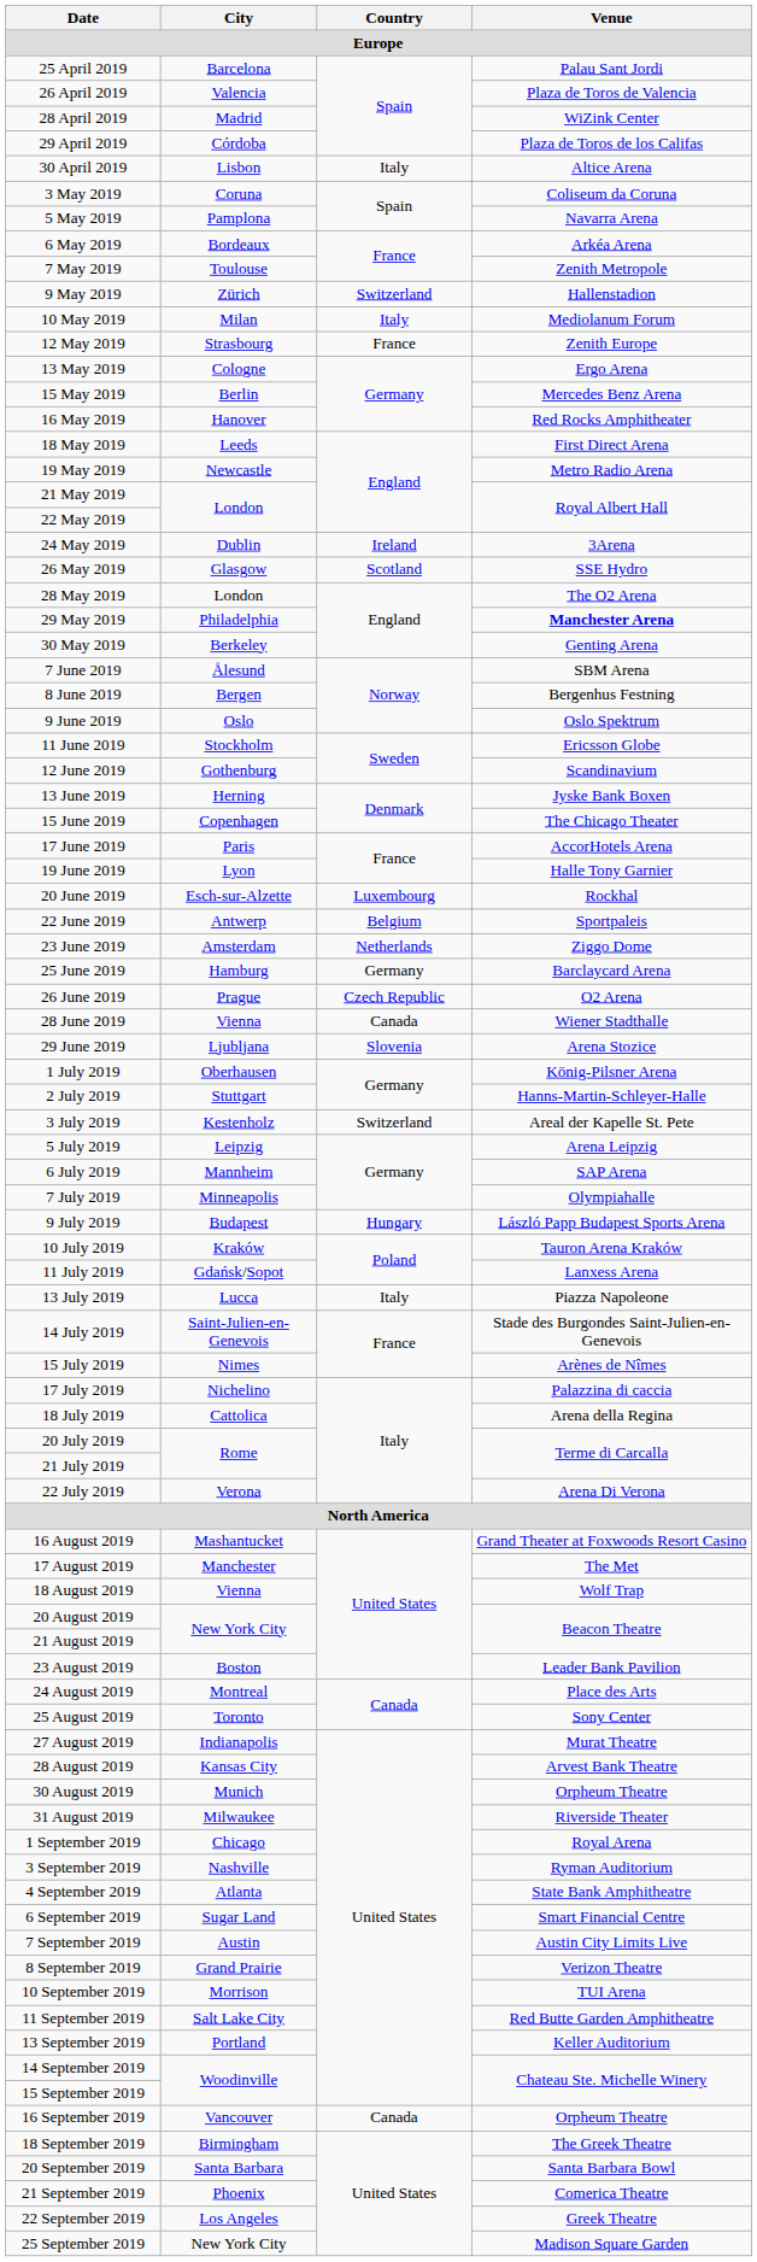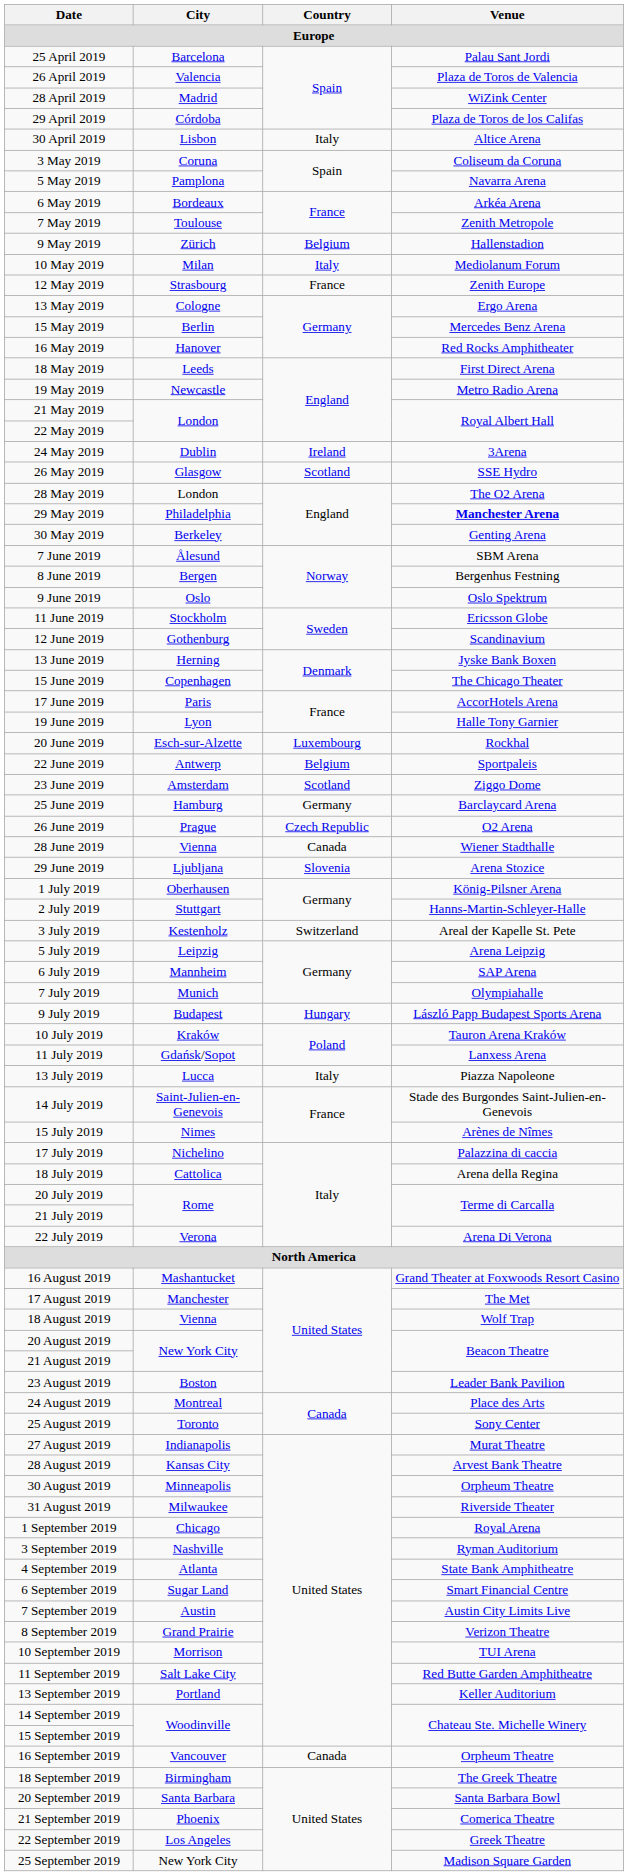 <table class="wikitable" style="text-align:center;">
 <tr>
 <th width="150">Date</th>
 <th width="150">City</th>
 <th width="150">Country</th>
 <th width="275">Venue</th>
 </tr>
 <tr>
 <td colspan="4" style="background:#ddd;"><strong>Europe</strong></td>
 </tr>
 <tr>
 <td>25 April 2019</td>
 <td><a href='#'>Barcelona</a></td>
 <td rowspan="4"><a href='#'>Spain</a></td>
 <td><a href='#'>Palau Sant Jordi</a></td>
 </tr>
 <tr>
 <td>26 April 2019</td>
 <td><a href='#'>Valencia</a></td>
 <td><a href='#'>Plaza de Toros de Valencia</a></td>
 </tr>
 <tr>
 <td>28 April 2019</td>
 <td><a href='#'>Madrid</a></td>
 <td><a href='#'>WiZink Center</a></td>
 </tr>
 <tr>
 <td>29 April 2019</td>
 <td><a href='#'>Córdoba</a></td>
 <td><a href='#'>Plaza de Toros de los Califas</a></td>
 </tr>
 <tr>
 <td>30 April 2019</td>
 <td><a href='#'>Lisbon</a></td>
 <td>Italy</td>
 <td><a href='#'>Altice Arena</a></td>
 </tr>
 <tr>
 <td>3 May 2019</td>
 <td><a href='#'>Coruna</a></td>
 <td rowspan="2">Spain</td>
 <td><a href='#'>Coliseum da Coruna</a></td>
 </tr>
 <tr>
 <td>5 May 2019</td>
 <td><a href='#'>Pamplona</a></td>
 <td><a href='#'>Navarra Arena</a></td>
 </tr>
 <tr>
 <td>6 May 2019</td>
 <td><a href='#'>Bordeaux</a></td>
 <td rowspan="2"><a href='#'>France</a></td>
 <td><a href='#'>Arkéa Arena</a></td>
 </tr>
 <tr>
 <td>7 May 2019</td>
 <td><a href='#'>Toulouse</a></td>
 <td><a href='#'>Zenith Metropole</a></td>
 </tr>
 <tr>
 <td>9 May 2019</td>
 <td><a href='#'>Zürich</a></td>
-<td><a href='#'>Switzerland</a></td>
+<td><a href='#'>Belgium</a></td>
 <td><a href='#'>Hallenstadion</a></td>
 </tr>
 <tr>
 <td>10 May 2019</td>
 <td><a href='#'>Milan</a></td>
 <td><a href='#'>Italy</a></td>
 <td><a href='#'>Mediolanum Forum</a></td>
 </tr>
 <tr>
 <td>12 May 2019</td>
 <td><a href='#'>Strasbourg</a></td>
 <td>France</td>
 <td><a href='#'>Zenith Europe</a></td>
 </tr>
 <tr>
 <td>13 May 2019</td>
 <td><a href='#'>Cologne</a></td>
 <td rowspan="3"><a href='#'>Germany</a></td>
 <td><a href='#'>Ergo Arena</a></td>
 </tr>
 <tr>
 <td>15 May 2019</td>
 <td><a href='#'>Berlin</a></td>
 <td><a href='#'>Mercedes Benz Arena</a></td>
 </tr>
 <tr>
 <td>16 May 2019</td>
 <td><a href='#'>Hanover</a></td>
 <td><a href='#'>Red Rocks Amphitheater</a></td>
 </tr>
 <tr>
 <td>18 May 2019</td>
 <td><a href='#'>Leeds</a></td>
 <td rowspan="4"><a href='#'>England</a></td>
 <td><a href='#'>First Direct Arena</a></td>
 </tr>
 <tr>
 <td>19 May 2019</td>
 <td><a href='#'>Newcastle</a></td>
 <td><a href='#'>Metro Radio Arena</a></td>
 </tr>
 <tr>
 <td>21 May 2019</td>
 <td rowspan="2"><a href='#'>London</a></td>
 <td rowspan="2"><a href='#'>Royal Albert Hall</a></td>
 </tr>
 <tr>
 <td>22 May 2019</td>
 </tr>
 <tr>
 <td>24 May 2019</td>
 <td><a href='#'>Dublin</a></td>
 <td><a href='#'>Ireland</a></td>
 <td><a href='#'>3Arena</a></td>
 </tr>
 <tr>
 <td>26 May 2019</td>
 <td><a href='#'>Glasgow</a></td>
 <td><a href='#'>Scotland</a></td>
 <td><a href='#'>SSE Hydro</a></td>
 </tr>
 <tr>
 <td>28 May 2019</td>
 <td>London</td>
 <td rowspan="3">England</td>
 <td><a href='#'>The O2 Arena</a></td>
 </tr>
 <tr>
 <td>29 May 2019</td>
 <td><a href='#'>Philadelphia</a></td>
 <td><strong><a href='#'>Manchester Arena</a></strong></td>
 </tr>
 <tr>
 <td>30 May 2019</td>
 <td><a href='#'>Berkeley</a></td>
 <td><a href='#'>Genting Arena</a></td>
 </tr>
 <tr>
 <td>7 June 2019</td>
 <td><a href='#'>Ålesund</a></td>
 <td rowspan="3"><a href='#'>Norway</a></td>
 <td>SBM Arena</td>
 </tr>
 <tr>
 <td>8 June 2019</td>
 <td><a href='#'>Bergen</a></td>
 <td>Bergenhus Festning</td>
 </tr>
 <tr>
 <td>9 June 2019</td>
 <td><a href='#'>Oslo</a></td>
 <td><a href='#'>Oslo Spektrum</a></td>
 </tr>
 <tr>
 <td>11 June 2019</td>
 <td><a href='#'>Stockholm</a></td>
 <td rowspan="2"><a href='#'>Sweden</a></td>
 <td><a href='#'>Ericsson Globe</a></td>
 </tr>
 <tr>
 <td>12 June 2019</td>
 <td><a href='#'>Gothenburg</a></td>
 <td><a href='#'>Scandinavium</a></td>
 </tr>
 <tr>
 <td>13 June 2019</td>
 <td><a href='#'>Herning</a></td>
 <td rowspan="2"><a href='#'>Denmark</a></td>
 <td><a href='#'>Jyske Bank Boxen</a></td>
 </tr>
 <tr>
 <td>15 June 2019</td>
 <td><a href='#'>Copenhagen</a></td>
 <td><a href='#'>The Chicago Theater</a></td>
 </tr>
 <tr>
 <td>17 June 2019</td>
 <td><a href='#'>Paris</a></td>
 <td rowspan="2">France</td>
 <td><a href='#'>AccorHotels Arena</a></td>
 </tr>
 <tr>
 <td>19 June 2019</td>
 <td><a href='#'>Lyon</a></td>
 <td><a href='#'>Halle Tony Garnier</a></td>
 </tr>
 <tr>
 <td>20 June 2019</td>
 <td><a href='#'>Esch-sur-Alzette</a></td>
 <td><a href='#'>Luxembourg</a></td>
 <td><a href='#'>Rockhal</a></td>
 </tr>
 <tr>
 <td>22 June 2019</td>
 <td><a href='#'>Antwerp</a></td>
 <td><a href='#'>Belgium</a></td>
 <td><a href='#'>Sportpaleis</a></td>
 </tr>
 <tr>
 <td>23 June 2019</td>
 <td><a href='#'>Amsterdam</a></td>
-<td><a href='#'>Netherlands</a></td>
+<td><a href='#'>Scotland</a></td>
 <td><a href='#'>Ziggo Dome</a></td>
 </tr>
 <tr>
 <td>25 June 2019</td>
 <td><a href='#'>Hamburg</a></td>
 <td>Germany</td>
 <td><a href='#'>Barclaycard Arena</a></td>
 </tr>
 <tr>
 <td>26 June 2019</td>
 <td><a href='#'>Prague</a></td>
 <td><a href='#'>Czech Republic</a></td>
 <td><a href='#'>O2 Arena</a></td>
 </tr>
 <tr>
 <td>28 June 2019</td>
 <td><a href='#'>Vienna</a></td>
 <td>Canada</td>
 <td><a href='#'>Wiener Stadthalle</a></td>
 </tr>
 <tr>
 <td>29 June 2019</td>
 <td><a href='#'>Ljubljana</a></td>
 <td><a href='#'>Slovenia</a></td>
 <td><a href='#'>Arena Stozice</a></td>
 </tr>
 <tr>
 <td>1 July 2019</td>
 <td><a href='#'>Oberhausen</a></td>
 <td rowspan="2">Germany</td>
 <td><a href='#'>König-Pilsner Arena</a></td>
 </tr>
 <tr>
 <td>2 July 2019</td>
 <td><a href='#'>Stuttgart</a></td>
 <td><a href='#'>Hanns-Martin-Schleyer-Halle</a></td>
 </tr>
 <tr>
 <td>3 July 2019 </td>
 <td><a href='#'>Kestenholz</a></td>
 <td>Switzerland</td>
 <td>Areal der Kapelle St. Pete</td>
 </tr>
 <tr>
 <td>5 July 2019</td>
 <td><a href='#'>Leipzig</a></td>
 <td rowspan="3">Germany</td>
 <td><a href='#'>Arena Leipzig</a></td>
 </tr>
 <tr>
 <td>6 July 2019</td>
 <td><a href='#'>Mannheim</a></td>
 <td><a href='#'>SAP Arena</a></td>
 </tr>
 <tr>
 <td>7 July 2019</td>
-<td><a href='#'>Minneapolis</a></td>
+<td><a href='#'>Munich</a></td>
 <td><a href='#'>Olympiahalle</a></td>
 </tr>
 <tr>
 <td>9 July 2019</td>
 <td><a href='#'>Budapest</a></td>
 <td><a href='#'>Hungary</a></td>
 <td><a href='#'>László Papp Budapest Sports Arena</a></td>
 </tr>
 <tr>
 <td>10 July 2019</td>
 <td><a href='#'>Kraków</a></td>
 <td rowspan="2"><a href='#'>Poland</a></td>
 <td><a href='#'>Tauron Arena Kraków</a></td>
 </tr>
 <tr>
 <td>11 July 2019</td>
 <td><a href='#'>Gdańsk</a>/<a href='#'>Sopot</a></td>
 <td><a href='#'>Lanxess Arena</a></td>
 </tr>
 <tr>
 <td>13 July 2019 </td>
 <td><a href='#'>Lucca</a></td>
 <td>Italy</td>
 <td>Piazza Napoleone</td>
 </tr>
 <tr>
 <td>14 July 2019 </td>
 <td><a href='#'>Saint-Julien-en-Genevois</a></td>
 <td rowspan="2">France</td>
 <td>Stade des Burgondes Saint-Julien-en-Genevois</td>
 </tr>
 <tr>
 <td>15 July 2019 </td>
 <td><a href='#'>Nimes</a></td>
 <td><a href='#'>Arènes de Nîmes</a></td>
 </tr>
 <tr>
 <td>17 July 2019</td>
 <td><a href='#'>Nichelino</a></td>
 <td rowspan="5">Italy</td>
 <td><a href='#'>Palazzina di caccia</a></td>
 </tr>
 <tr>
 <td>18 July 2019</td>
 <td><a href='#'>Cattolica</a></td>
 <td>Arena della Regina</td>
 </tr>
 <tr>
 <td>20 July 2019</td>
 <td rowspan="2"><a href='#'>Rome</a></td>
 <td rowspan="2"><a href='#'>Terme di Carcalla</a></td>
 </tr>
 <tr>
 <td>21 July 2019</td>
 </tr>
 <tr>
 <td>22 July 2019 </td>
 <td><a href='#'>Verona</a></td>
 <td><a href='#'>Arena Di Verona</a></td>
 </tr>
 <tr>
 <td colspan="4" style="background:#ddd;"><strong>North America</strong></td>
 </tr>
 <tr>
 <td>16 August 2019</td>
 <td><a href='#'>Mashantucket</a></td>
 <td rowspan="6"><a href='#'>United States</a></td>
 <td><a href='#'>Grand Theater at Foxwoods Resort Casino</a></td>
 </tr>
 <tr>
 <td>17 August 2019</td>
 <td><a href='#'>Manchester</a></td>
 <td><a href='#'>The Met</a></td>
 </tr>
 <tr>
 <td>18 August 2019</td>
 <td><a href='#'>Vienna</a></td>
 <td><a href='#'>Wolf Trap</a></td>
 </tr>
 <tr>
 <td>20 August 2019</td>
 <td rowspan="2"><a href='#'>New York City</a></td>
 <td rowspan="2"><a href='#'>Beacon Theatre</a></td>
 </tr>
 <tr>
 <td>21 August 2019</td>
 </tr>
 <tr>
 <td>23 August 2019</td>
 <td><a href='#'>Boston</a></td>
 <td><a href='#'>Leader Bank Pavilion</a></td>
 </tr>
 <tr>
 <td>24 August 2019</td>
 <td><a href='#'>Montreal</a></td>
 <td rowspan="2"><a href='#'>Canada</a></td>
 <td><a href='#'>Place des Arts</a></td>
 </tr>
 <tr>
 <td>25 August 2019</td>
 <td><a href='#'>Toronto</a></td>
 <td><a href='#'>Sony Center</a></td>
 </tr>
 <tr>
 <td>27 August 2019</td>
 <td><a href='#'>Indianapolis</a></td>
 <td rowspan="15">United States</td>
 <td><a href='#'>Murat Theatre</a></td>
 </tr>
 <tr>
 <td>28 August 2019</td>
 <td><a href='#'>Kansas City</a></td>
 <td><a href='#'>Arvest Bank Theatre</a></td>
 </tr>
 <tr>
 <td>30 August 2019</td>
-<td><a href='#'>Munich</a></td>
+<td><a href='#'>Minneapolis</a></td>
 <td><a href='#'>Orpheum Theatre</a></td>
 </tr>
 <tr>
 <td>31 August 2019</td>
 <td><a href='#'>Milwaukee</a></td>
 <td><a href='#'>Riverside Theater</a></td>
 </tr>
 <tr>
 <td>1 September 2019</td>
 <td><a href='#'>Chicago</a></td>
 <td><a href='#'>Royal Arena</a></td>
 </tr>
 <tr>
 <td>3 September 2019</td>
 <td><a href='#'>Nashville</a></td>
 <td><a href='#'>Ryman Auditorium</a></td>
 </tr>
 <tr>
 <td>4 September 2019</td>
 <td><a href='#'>Atlanta</a></td>
 <td><a href='#'>State Bank Amphitheatre</a></td>
 </tr>
 <tr>
 <td>6 September 2019</td>
 <td><a href='#'>Sugar Land</a></td>
 <td><a href='#'>Smart Financial Centre</a></td>
 </tr>
 <tr>
 <td>7 September 2019</td>
 <td><a href='#'>Austin</a></td>
 <td><a href='#'>Austin City Limits Live</a></td>
 </tr>
 <tr>
 <td>8 September 2019</td>
 <td><a href='#'>Grand Prairie</a></td>
 <td><a href='#'>Verizon Theatre</a></td>
 </tr>
 <tr>
 <td>10 September 2019</td>
 <td><a href='#'>Morrison</a></td>
 <td><a href='#'>TUI Arena</a></td>
 </tr>
 <tr>
 <td>11 September 2019</td>
 <td><a href='#'>Salt Lake City</a></td>
 <td><a href='#'>Red Butte Garden Amphitheatre</a></td>
 </tr>
 <tr>
 <td>13 September 2019</td>
 <td><a href='#'>Portland</a></td>
 <td><a href='#'>Keller Auditorium</a></td>
 </tr>
 <tr>
 <td>14 September 2019</td>
 <td rowspan="2"><a href='#'>Woodinville</a></td>
 <td rowspan="2"><a href='#'>Chateau Ste. Michelle Winery</a></td>
 </tr>
 <tr>
 <td>15 September 2019</td>
 </tr>
 <tr>
 <td>16 September 2019</td>
 <td><a href='#'>Vancouver</a></td>
 <td>Canada</td>
 <td><a href='#'>Orpheum Theatre</a></td>
 </tr>
 <tr>
 <td>18 September 2019</td>
 <td><a href='#'>Birmingham</a></td>
 <td rowspan="5">United States</td>
 <td><a href='#'>The Greek Theatre</a></td>
 </tr>
 <tr>
 <td>20 September 2019</td>
 <td><a href='#'>Santa Barbara</a></td>
 <td><a href='#'>Santa Barbara Bowl</a></td>
 </tr>
 <tr>
 <td>21 September 2019</td>
 <td><a href='#'>Phoenix</a></td>
 <td><a href='#'>Comerica Theatre</a></td>
 </tr>
 <tr>
 <td>22 September 2019</td>
 <td><a href='#'>Los Angeles</a></td>
 <td><a href='#'>Greek Theatre</a></td>
 </tr>
 <tr>
 <td>25 September 2019</td>
 <td>New York City</td>
 <td><a href='#'>Madison Square Garden</a></td>
 </tr>
 </table>
